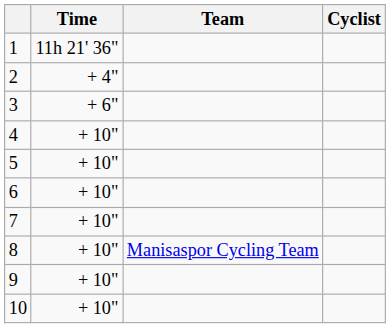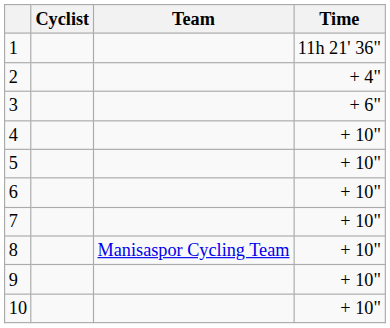 <table class="wikitable">
 <tr>
 <th></th>
+<th>Cyclist</th>
+<th>Team</th>
 <th>Time</th>
-<th>Team</th>
-<th>Cyclist</th>
 </tr>
 <tr>
 <td>1</td>
+<td>  </td>
+<td></td>
 <td align="right">11h 21' 36"</td>
-<td></td>
-<td>  </td>
 </tr>
 <tr>
 <td>2</td>
-<td align="right">+ 4"</td>
 <td></td>
 <td></td>
+<td align="right">+ 4"</td>
 </tr>
 <tr>
 <td>3</td>
-<td align="right">+ 6"</td>
 <td></td>
 <td></td>
+<td align="right">+ 6"</td>
 </tr>
 <tr>
 <td>4</td>
-<td align="right">+ 10"</td>
 <td></td>
 <td></td>
+<td align="right">+ 10"</td>
 </tr>
 <tr>
 <td>5</td>
-<td align="right">+ 10"</td>
 <td></td>
 <td></td>
+<td align="right">+ 10"</td>
 </tr>
 <tr>
 <td>6</td>
-<td align="right">+ 10"</td>
 <td></td>
 <td></td>
+<td align="right">+ 10"</td>
 </tr>
 <tr>
 <td>7</td>
-<td align="right">+ 10"</td>
 <td></td>
 <td></td>
+<td align="right">+ 10"</td>
 </tr>
 <tr>
 <td>8</td>
+<td></td>
+<td><a href='#'>Manisaspor Cycling Team</a></td>
 <td align="right">+ 10"</td>
-<td><a href='#'>Manisaspor Cycling Team</a></td>
-<td></td>
 </tr>
 <tr>
 <td>9</td>
-<td align="right">+ 10"</td>
 <td></td>
 <td></td>
+<td align="right">+ 10"</td>
 </tr>
 <tr>
 <td>10</td>
-<td align="right">+ 10"</td>
 <td></td>
 <td></td>
+<td align="right">+ 10"</td>
 </tr>
 </table>
